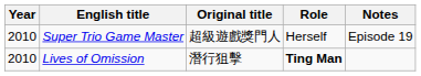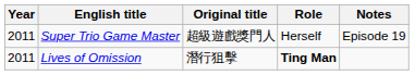 <table class="wikitable">
 <tr>
 <th>Year</th>
 <th>English title</th>
 <th>Original title</th>
 <th>Role</th>
 <th>Notes</th>
 </tr>
 <tr>
-<td>2010</td>
+<td>2011</td>
 <td><em><a href='#'>Super Trio Game Master</a></em></td>
 <td>超級遊戲獎門人</td>
 <td>Herself</td>
 <td>Episode 19</td>
 </tr>
 <tr>
-<td>2010</td>
+<td>2011</td>
 <td><em><a href='#'>Lives of Omission</a></em></td>
 <td>潛行狙擊</td>
 <td><strong>Ting Man</strong></td>
 <td></td>
 </tr>
 </table>
